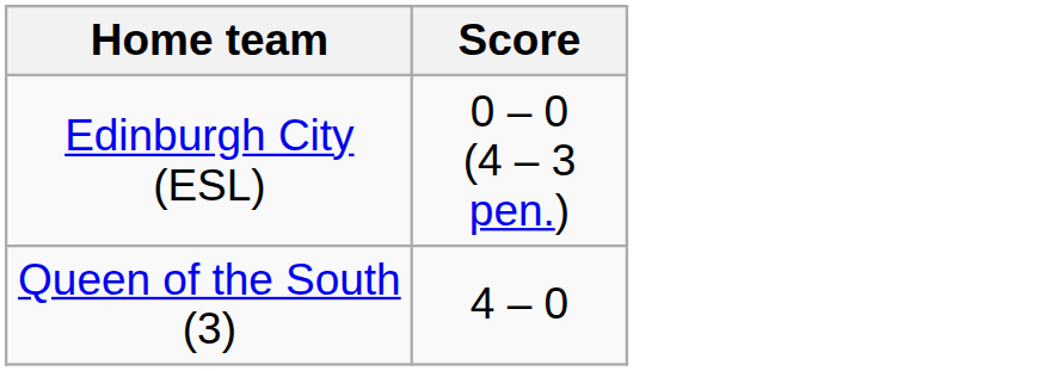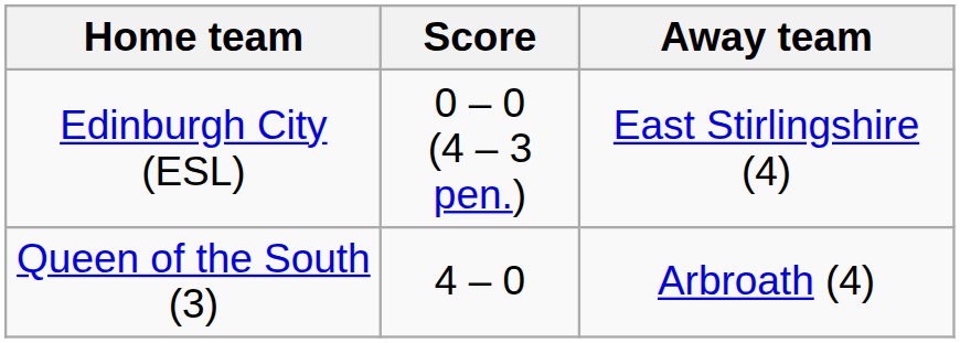 <table class="wikitable" style="text-align: center">
 <tr>
 <th width=140>Home team</th>
 <th width=70>Score</th>
+<th width=140>Away team</th>
 </tr>
 <tr>
 <td><a href='#'>Edinburgh City</a> (ESL)</td>
 <td>0 – 0 <br>(4 – 3 <a href='#'>pen.</a>)</td>
+<td><a href='#'>East Stirlingshire</a> (4)</td>
 </tr>
 <tr>
 <td><a href='#'>Queen of the South</a> (3)</td>
 <td>4 – 0</td>
+<td><a href='#'>Arbroath</a> (4)</td>
 </tr>
 </table>
